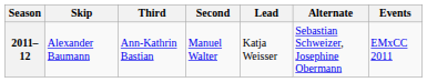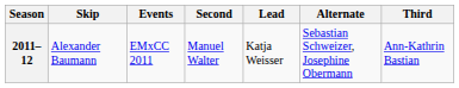 <table class="wikitable">
 <tr>
 <th scope="col">Season</th>
 <th scope="col">Skip</th>
-<th scope="col">Third</th>
+<th scope="col">Events</th>
 <th scope="col">Second</th>
 <th scope="col">Lead</th>
 <th scope="col">Alternate</th>
-<th scope="col">Events</th>
+<th scope="col">Third</th>
 </tr>
 <tr>
 <th scope="row">2011–12</th>
 <td><a href='#'>Alexander Baumann</a></td>
-<td><a href='#'>Ann-Kathrin Bastian</a></td>
+<td><a href='#'>EMxCC 2011</a> </td>
 <td><a href='#'>Manuel Walter</a></td>
 <td>Katja Weisser</td>
 <td><a href='#'>Sebastian Schweizer</a>,<br><a href='#'>Josephine Obermann</a></td>
-<td><a href='#'>EMxCC 2011</a> </td>
+<td><a href='#'>Ann-Kathrin Bastian</a></td>
 </tr>
 </table>
